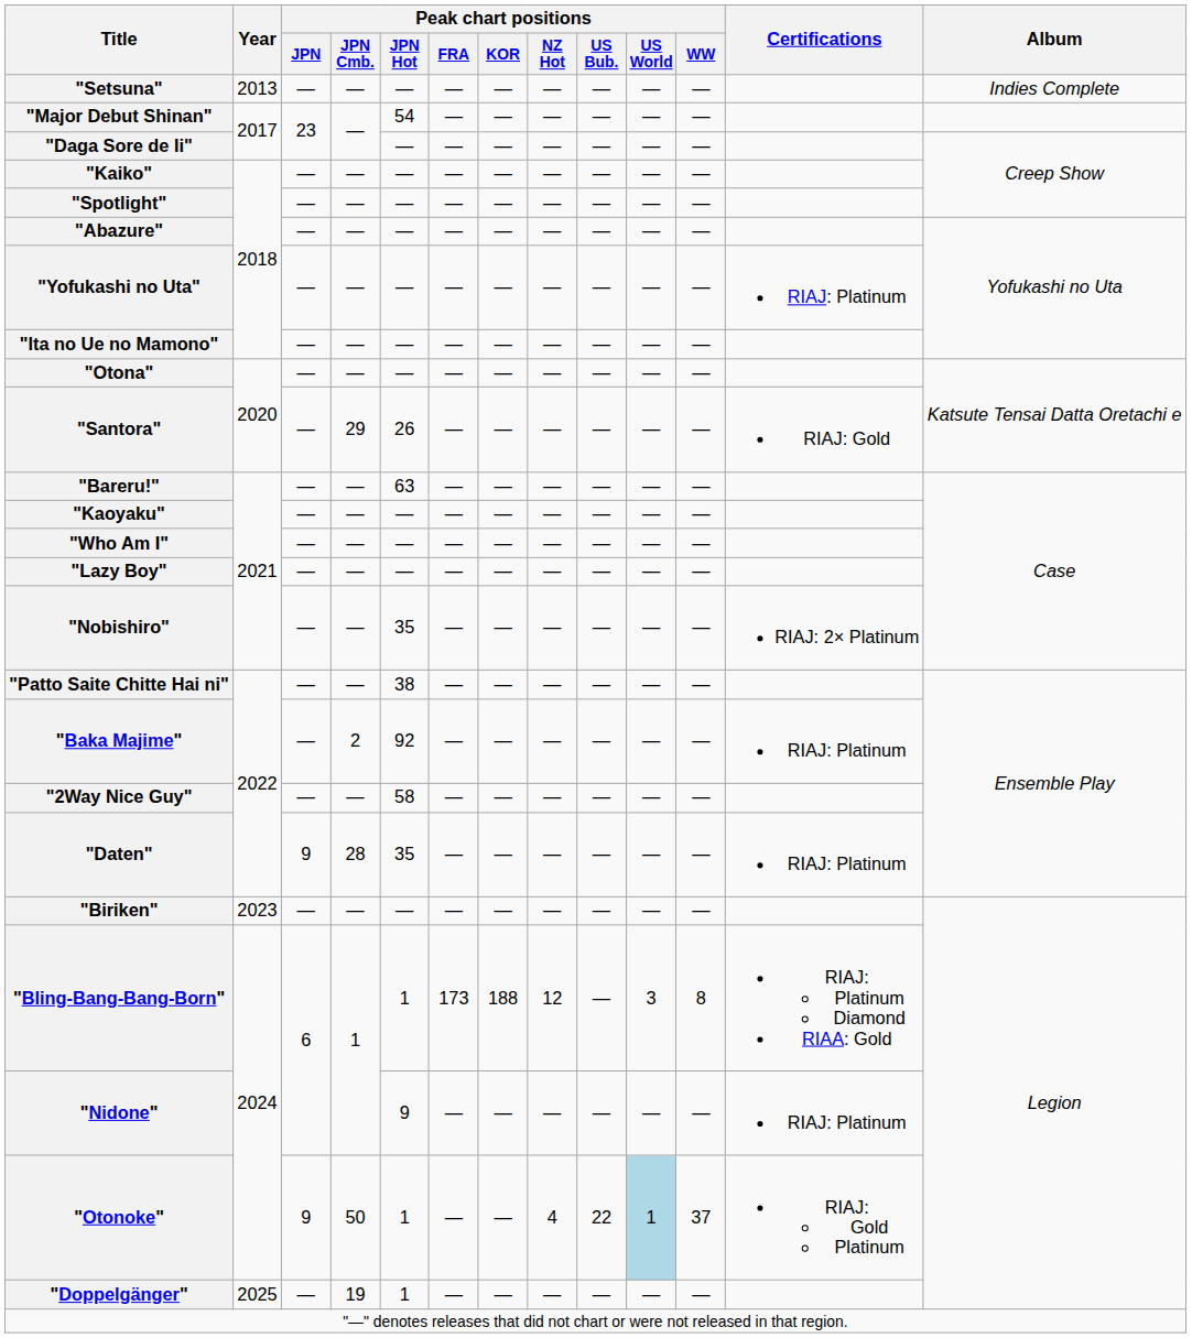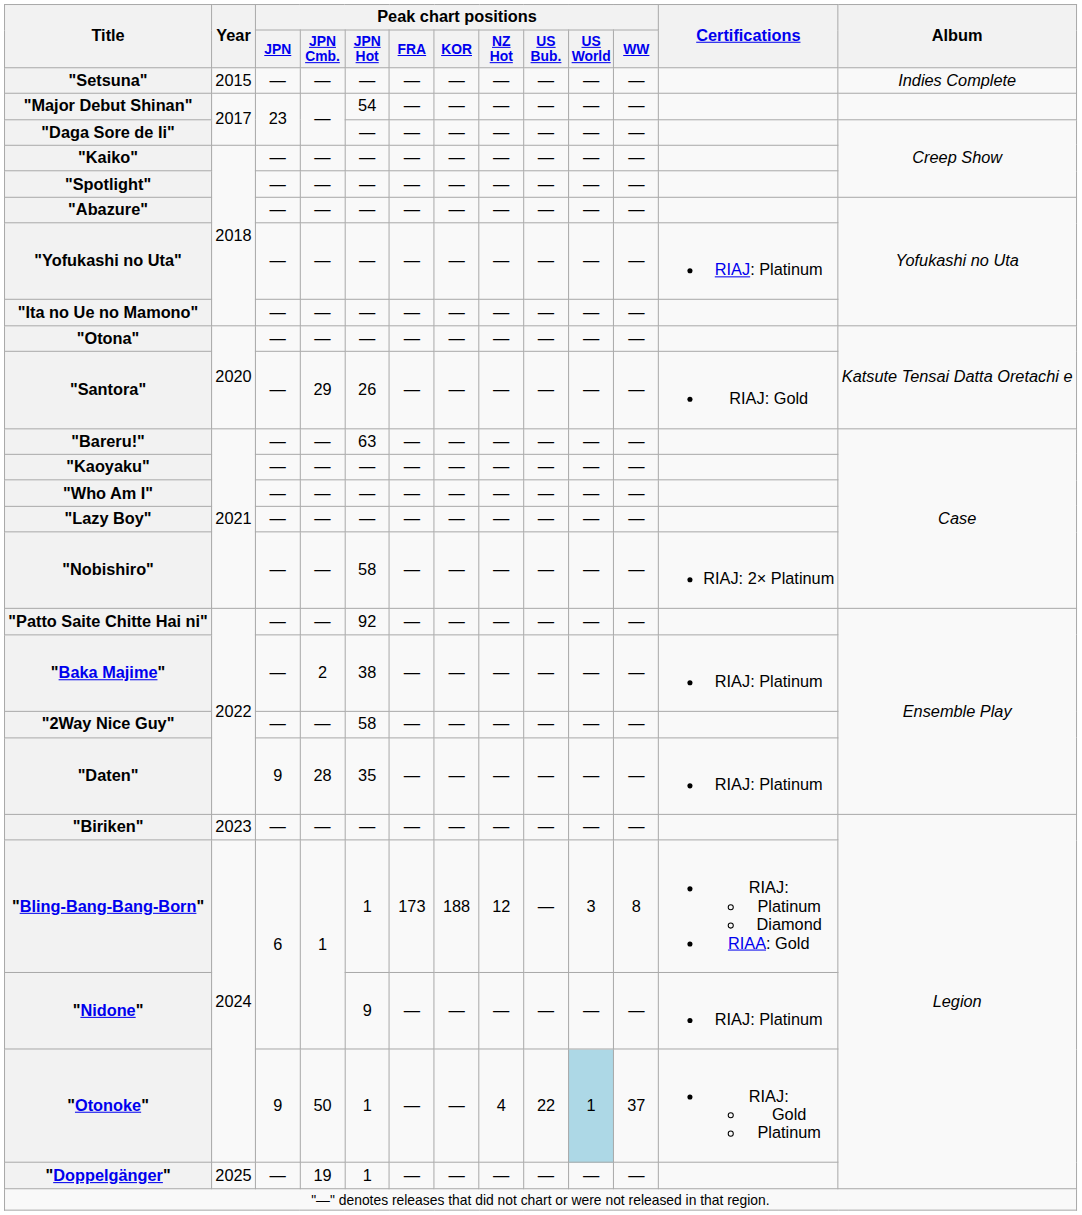 <table class="wikitable plainrowheaders" style="text-align:center">
 <tr>
 <th scope="col" rowspan="2">Title</th>
 <th scope="col" rowspan="2">Year</th>
 <th scope="col" colspan="9">Peak chart positions</th>
 <th scope="col" rowspan="2"><a href='#'>Certifications</a></th>
 <th scope="col" rowspan="2">Album</th>
 </tr>
 <tr>
 <th scope="col" style="width:2.75em;font-size:85%"><a href='#'>JPN</a><br></th>
 <th scope="col" style="width:2.75em;font-size:85%"><a href='#'>JPN<br>Cmb.</a><br></th>
 <th scope="col" style="width:2.75em;font-size:85%"><a href='#'>JPN<br>Hot</a><br></th>
 <th scope="col" style="width:2.75em;font-size:85%"><a href='#'>FRA</a><br></th>
 <th scope="col" style="width:2.75em;font-size:85%"><a href='#'>KOR</a><br></th>
 <th scope="col" style="width:2.75em;font-size:85%"><a href='#'>NZ<br>Hot</a><br></th>
 <th scope="col" style="width:2.75em;font-size:85%"><a href='#'>US<br>Bub.</a><br></th>
 <th scope="col" style="width:2.75em;font-size:85%"><a href='#'>US<br>World</a><br></th>
 <th scope="col" style="width:2.75em;font-size:85%"><a href='#'>WW</a><br></th>
 </tr>
 <tr>
 <th scope="row">"Setsuna"</th>
-<td>2013</td>
+<td>2015</td>
 <td>—</td>
 <td>—</td>
 <td>—</td>
 <td>—</td>
 <td>—</td>
 <td>—</td>
 <td>—</td>
 <td>—</td>
 <td>—</td>
 <td></td>
 <td><em>Indies Complete</em></td>
 </tr>
 <tr>
 <th scope="row">"Major Debut Shinan"</th>
 <td rowspan="2">2017</td>
 <td rowspan="2">23</td>
 <td rowspan="2">—</td>
 <td>54</td>
 <td>—</td>
 <td>—</td>
 <td>—</td>
 <td>—</td>
 <td>—</td>
 <td>—</td>
 <td></td>
 <td></td>
 </tr>
 <tr>
 <th scope="row">"Daga Sore de Ii"</th>
 <td>—</td>
 <td>—</td>
 <td>—</td>
 <td>—</td>
 <td>—</td>
 <td>—</td>
 <td>—</td>
 <td></td>
 <td rowspan="3"><em>Creep Show</em></td>
 </tr>
 <tr>
 <th scope="row">"Kaiko"</th>
 <td rowspan="5">2018</td>
 <td>—</td>
 <td>—</td>
 <td>—</td>
 <td>—</td>
 <td>—</td>
 <td>—</td>
 <td>—</td>
 <td>—</td>
 <td>—</td>
 <td></td>
 </tr>
 <tr>
 <th scope="row">"Spotlight"</th>
 <td>—</td>
 <td>—</td>
 <td>—</td>
 <td>—</td>
 <td>—</td>
 <td>—</td>
 <td>—</td>
 <td>—</td>
 <td>—</td>
 <td></td>
 </tr>
 <tr>
 <th scope="row">"Abazure"</th>
 <td>—</td>
 <td>—</td>
 <td>—</td>
 <td>—</td>
 <td>—</td>
 <td>—</td>
 <td>—</td>
 <td>—</td>
 <td>—</td>
 <td></td>
 <td rowspan="3"><em>Yofukashi no Uta</em></td>
 </tr>
 <tr>
 <th scope="row">"Yofukashi no Uta"</th>
 <td>—</td>
 <td>—</td>
 <td>—</td>
 <td>—</td>
 <td>—</td>
 <td>—</td>
 <td>—</td>
 <td>—</td>
 <td>—</td>
 <td><br><ul><li><a href='#'>RIAJ</a>: Platinum </li></ul></td>
 </tr>
 <tr>
 <th scope="row">"Ita no Ue no Mamono"</th>
 <td>—</td>
 <td>—</td>
 <td>—</td>
 <td>—</td>
 <td>—</td>
 <td>—</td>
 <td>—</td>
 <td>—</td>
 <td>—</td>
 <td></td>
 </tr>
 <tr>
 <th scope="row">"Otona"</th>
 <td rowspan="2">2020</td>
 <td>—</td>
 <td>—</td>
 <td>—</td>
 <td>—</td>
 <td>—</td>
 <td>—</td>
 <td>—</td>
 <td>—</td>
 <td>—</td>
 <td></td>
 <td rowspan="2"><em>Katsute Tensai Datta Oretachi e</em></td>
 </tr>
 <tr>
 <th scope="row">"Santora"<br></th>
 <td>—</td>
 <td>29</td>
 <td>26</td>
 <td>—</td>
 <td>—</td>
 <td>—</td>
 <td>—</td>
 <td>—</td>
 <td>—</td>
 <td><br><ul><li>RIAJ: Gold </li></ul></td>
 </tr>
 <tr>
 <th scope="row">"Bareru!"</th>
 <td rowspan="5">2021</td>
 <td>—</td>
 <td>—</td>
 <td>63</td>
 <td>—</td>
 <td>—</td>
 <td>—</td>
 <td>—</td>
 <td>—</td>
 <td>—</td>
 <td></td>
 <td rowspan="5"><em>Case</em></td>
 </tr>
 <tr>
 <th scope="row">"Kaoyaku"</th>
 <td>—</td>
 <td>—</td>
 <td>—</td>
 <td>—</td>
 <td>—</td>
 <td>—</td>
 <td>—</td>
 <td>—</td>
 <td>—</td>
 <td></td>
 </tr>
 <tr>
 <th scope="row">"Who Am I"</th>
 <td>—</td>
 <td>—</td>
 <td>—</td>
 <td>—</td>
 <td>—</td>
 <td>—</td>
 <td>—</td>
 <td>—</td>
 <td>—</td>
 <td></td>
 </tr>
 <tr>
 <th scope="row">"Lazy Boy"</th>
 <td>—</td>
 <td>—</td>
 <td>—</td>
 <td>—</td>
 <td>—</td>
 <td>—</td>
 <td>—</td>
 <td>—</td>
 <td>—</td>
 <td></td>
 </tr>
 <tr>
 <th scope="row">"Nobishiro"</th>
 <td>—</td>
 <td>—</td>
-<td>35</td>
+<td>58</td>
 <td>—</td>
 <td>—</td>
 <td>—</td>
 <td>—</td>
 <td>—</td>
 <td>—</td>
 <td><br><ul><li>RIAJ: 2× Platinum </li></ul></td>
 </tr>
 <tr>
 <th scope="row">"Patto Saite Chitte Hai ni"</th>
 <td rowspan="4">2022</td>
 <td>—</td>
 <td>—</td>
-<td>38</td>
+<td>92</td>
 <td>—</td>
 <td>—</td>
 <td>—</td>
 <td>—</td>
 <td>—</td>
 <td>—</td>
 <td></td>
 <td rowspan="4"><em>Ensemble Play</em></td>
 </tr>
 <tr>
 <th scope="row">"<a href='#'>Baka Majime</a>"<br></th>
 <td>—</td>
 <td>2</td>
-<td>92</td>
+<td>38</td>
 <td>—</td>
 <td>—</td>
 <td>—</td>
 <td>—</td>
 <td>—</td>
 <td>—</td>
 <td><br><ul><li>RIAJ: Platinum </li></ul></td>
 </tr>
 <tr>
 <th scope="row">"2Way Nice Guy"</th>
 <td>—</td>
 <td>—</td>
 <td>58</td>
 <td>—</td>
 <td>—</td>
 <td>—</td>
 <td>—</td>
 <td>—</td>
 <td>—</td>
 <td></td>
 </tr>
 <tr>
 <th scope="row">"Daten"</th>
 <td>9</td>
 <td>28</td>
 <td>35</td>
 <td>—</td>
 <td>—</td>
 <td>—</td>
 <td>—</td>
 <td>—</td>
 <td>—</td>
 <td><br><ul><li>RIAJ: Platinum </li></ul></td>
 </tr>
 <tr>
 <th scope="row">"Biriken"</th>
 <td>2023</td>
 <td>—</td>
 <td>—</td>
 <td>—</td>
 <td>—</td>
 <td>—</td>
 <td>—</td>
 <td>—</td>
 <td>—</td>
 <td>—</td>
 <td></td>
 <td rowspan="5"><em>Legion</em></td>
 </tr>
 <tr>
 <th scope="row">"<a href='#'>Bling-Bang-Bang-Born</a>"</th>
 <td rowspan="3">2024</td>
 <td rowspan="2">6</td>
 <td rowspan="2">1</td>
 <td>1</td>
 <td>173</td>
 <td>188</td>
 <td>12</td>
 <td>—</td>
 <td>3</td>
 <td>8</td>
 <td><br><ul><li>RIAJ:<ul><li>Platinum </li><li>Diamond </li></ul></li><li><a href='#'>RIAA</a>: Gold</li></ul></td>
 </tr>
 <tr>
 <th scope="row">"<a href='#'>Nidone</a>"</th>
 <td>9</td>
 <td>—</td>
 <td>—</td>
 <td>—</td>
 <td>—</td>
 <td>—</td>
 <td>—</td>
 <td><br><ul><li>RIAJ: Platinum </li></ul></td>
 </tr>
 <tr>
 <th scope="row">"<a href='#'>Otonoke</a>"</th>
 <td>9</td>
 <td>50</td>
 <td>1</td>
 <td>—</td>
 <td>—</td>
 <td>4</td>
 <td>22</td>
 <td style="background: lightblue;">1</td>
 <td>37</td>
 <td><br><ul><li>RIAJ:<ul><li>Gold </li><li>Platinum </li></ul></li></ul></td>
 </tr>
 <tr>
 <th scope="row">"<a href='#'>Doppelgänger</a>"</th>
 <td>2025</td>
 <td>—</td>
 <td>19</td>
 <td>1</td>
 <td>—</td>
 <td>—</td>
 <td>—</td>
 <td>—</td>
 <td>—</td>
 <td>—</td>
 <td></td>
 </tr>
 <tr>
 <td colspan="13" style="font-size:85%">"—" denotes releases that did not chart or were not released in that region.</td>
 </tr>
 </table>
